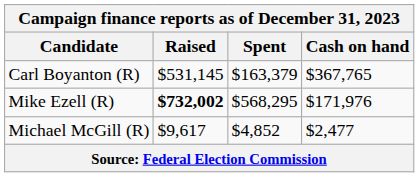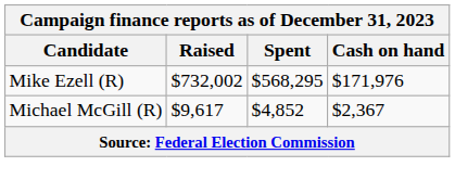 <table class="wikitable sortable">
 <tr>
 <th colspan=4>Campaign finance reports as of December 31, 2023</th>
 </tr>
 <tr style="text-align:center;">
 <th>Candidate</th>
 <th>Raised</th>
 <th>Spent</th>
 <th>Cash on hand</th>
 </tr>
 <tr>
-<td>Carl Boyanton (R)</td>
-<td>$531,145</td>
-<td>$163,379</td>
-<td>$367,765</td>
-</tr>
-<tr>
 <td>Mike Ezell (R)</td>
-<td><strong>$732,002</strong></td>
+<td>$732,002</td>
 <td>$568,295</td>
 <td>$171,976</td>
 </tr>
 <tr>
 <td>Michael McGill (R)</td>
 <td>$9,617</td>
 <td>$4,852</td>
-<td>$2,477</td>
+<td>$2,367</td>
 </tr>
 <tr>
 <th colspan="4"><small>Source: <a href='#'>Federal Election Commission</a></small></th>
 </tr>
 </table>
